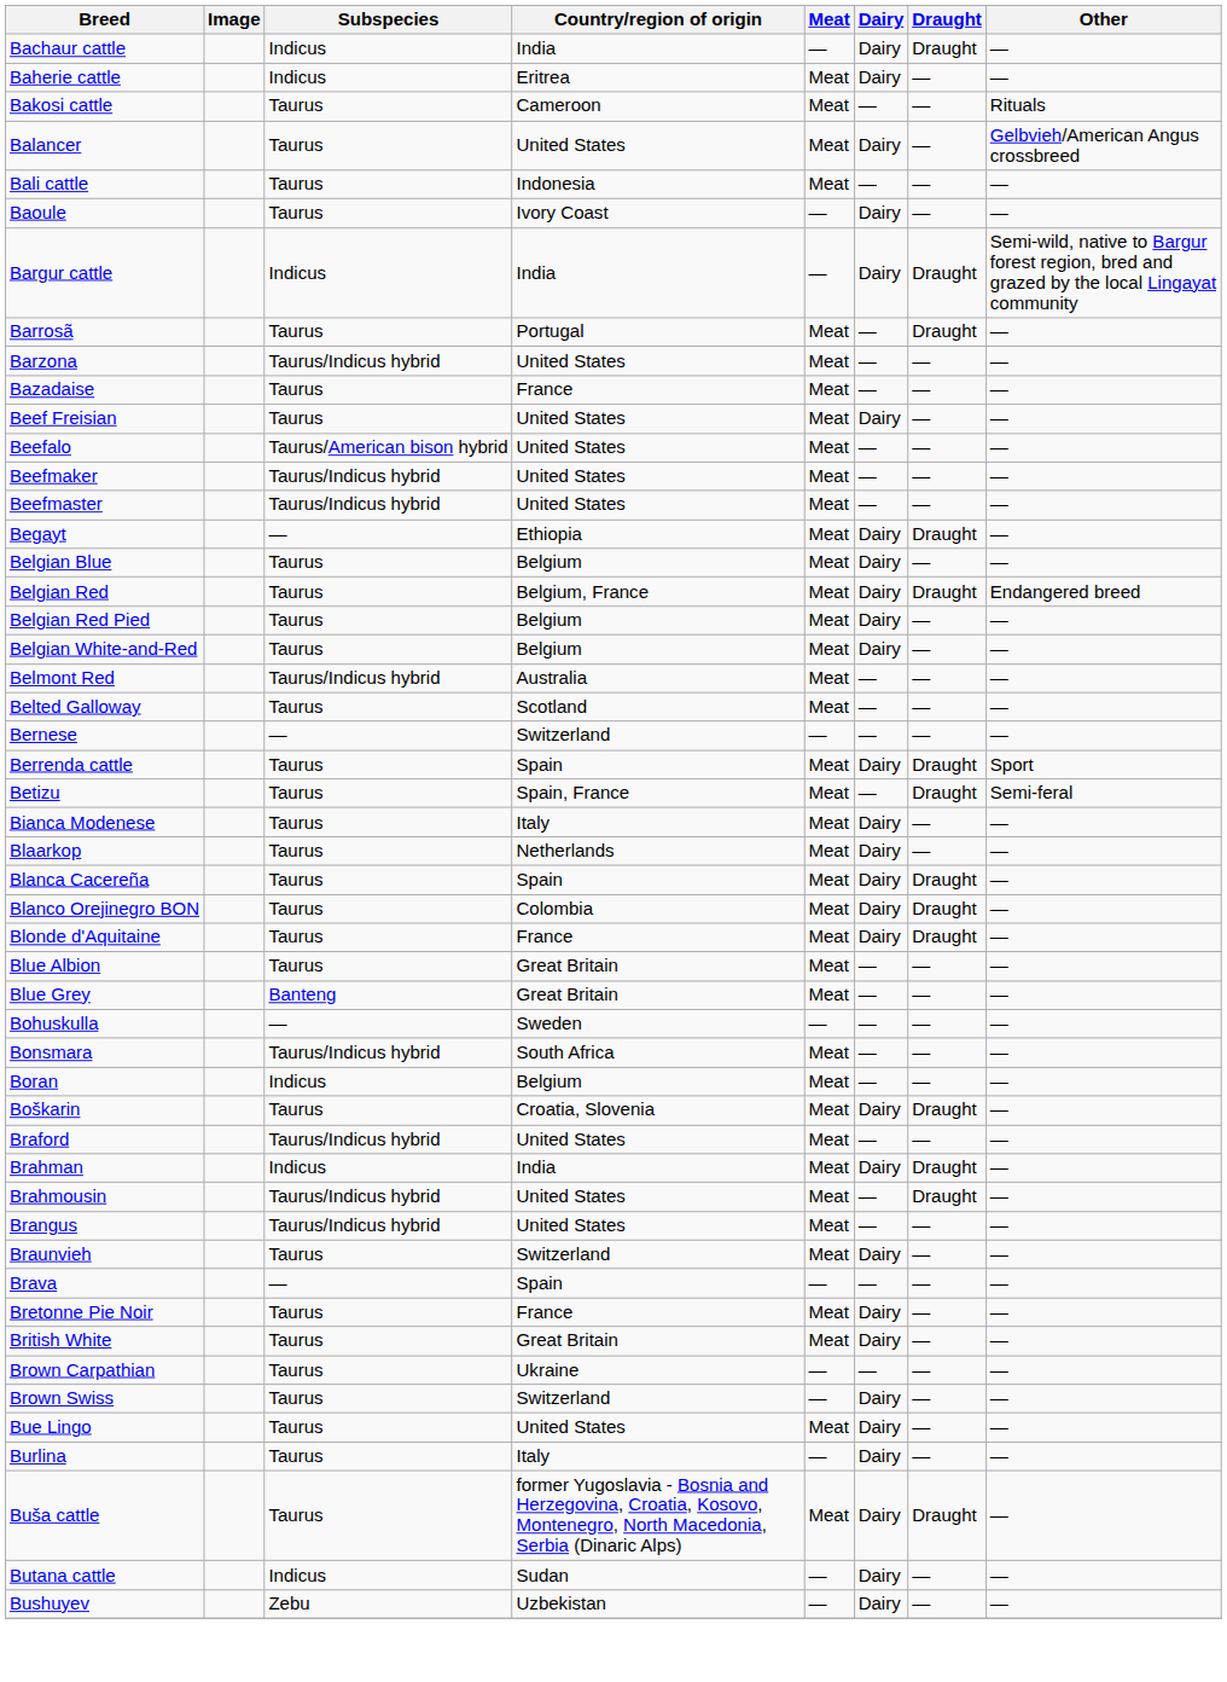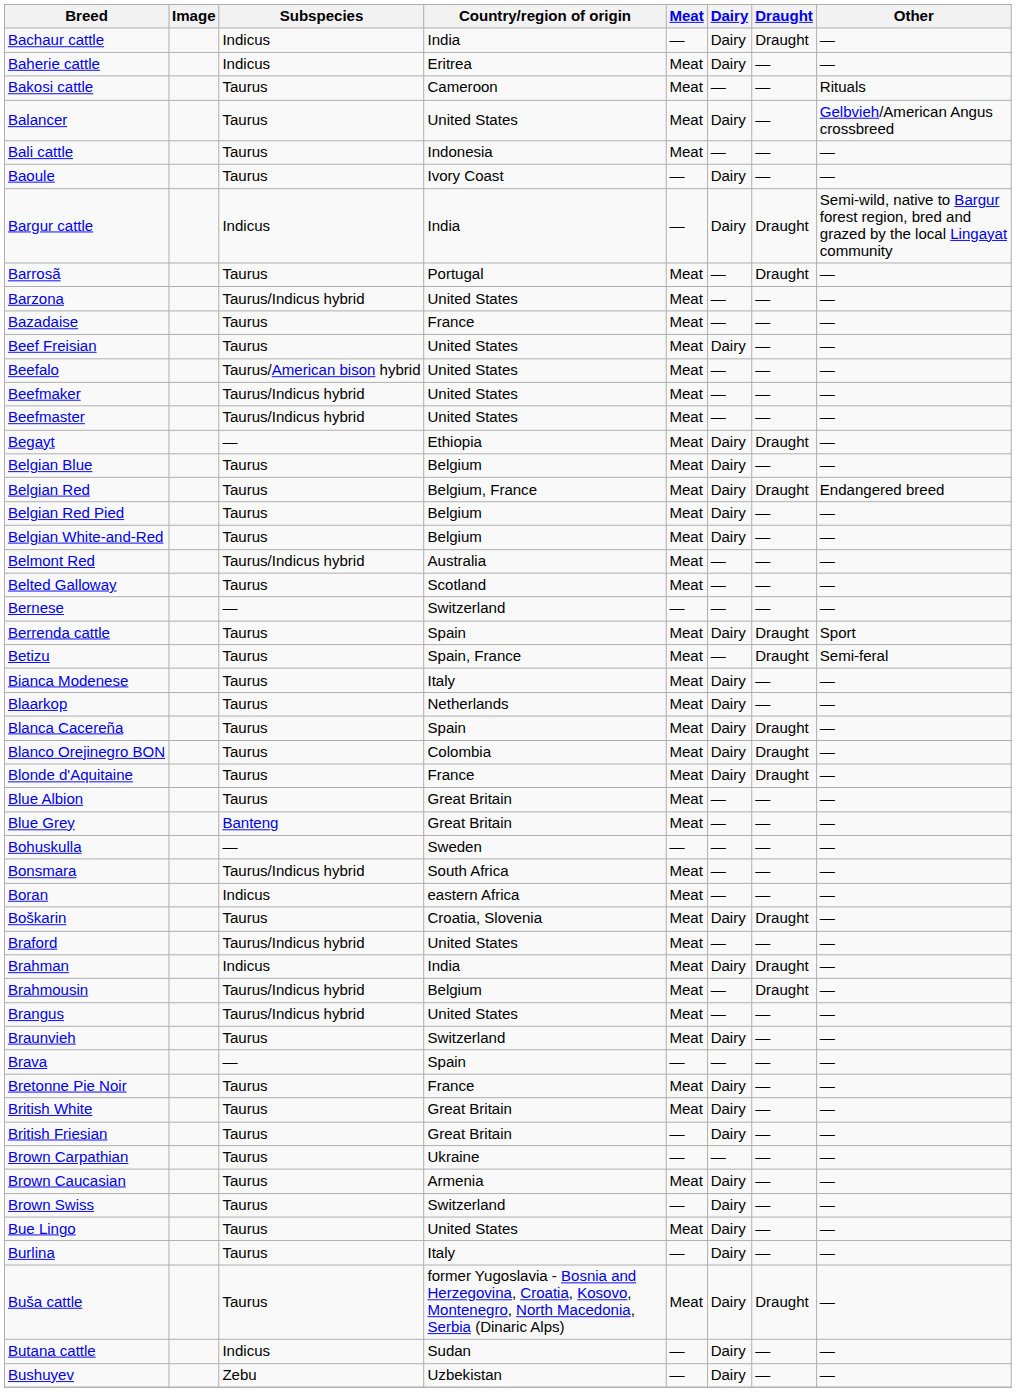 <table class="wikitable sortable">
 <tr>
 <th>Breed</th>
 <th>Image</th>
 <th>Subspecies</th>
 <th width=250>Country/region of origin</th>
 <th><a href='#'>Meat</a></th>
 <th><a href='#'>Dairy</a></th>
 <th><a href='#'>Draught</a></th>
 <th width=200>Other</th>
 </tr>
 <tr>
 <td><a href='#'>Bachaur cattle</a></td>
 <td></td>
 <td>Indicus</td>
 <td>India</td>
 <td>—</td>
 <td>Dairy</td>
 <td>Draught</td>
 <td>—</td>
 </tr>
 <tr>
 <td><a href='#'>Baherie cattle</a></td>
 <td></td>
 <td>Indicus</td>
 <td>Eritrea</td>
 <td>Meat</td>
 <td>Dairy</td>
 <td>—</td>
 <td>—</td>
 </tr>
 <tr>
 <td><a href='#'>Bakosi cattle</a></td>
 <td></td>
 <td>Taurus</td>
 <td>Cameroon</td>
 <td>Meat</td>
 <td>—</td>
 <td>—</td>
 <td>Rituals</td>
 </tr>
 <tr>
 <td><a href='#'>Balancer</a></td>
 <td></td>
 <td>Taurus</td>
 <td>United States</td>
 <td>Meat</td>
 <td>Dairy</td>
 <td>—</td>
 <td><a href='#'>Gelbvieh</a>/American Angus crossbreed</td>
 </tr>
 <tr>
 <td><a href='#'>Bali cattle</a></td>
 <td></td>
 <td>Taurus</td>
 <td>Indonesia</td>
 <td>Meat</td>
 <td>—</td>
 <td>—</td>
 <td>—</td>
 </tr>
 <tr>
 <td><a href='#'>Baoule</a></td>
 <td></td>
 <td>Taurus</td>
 <td>Ivory Coast</td>
 <td>—</td>
 <td>Dairy</td>
 <td>—</td>
 <td>—</td>
 </tr>
 <tr>
 <td><a href='#'>Bargur cattle</a></td>
 <td></td>
 <td>Indicus</td>
 <td>India</td>
 <td>—</td>
 <td>Dairy</td>
 <td>Draught</td>
 <td>Semi-wild, native to <a href='#'>Bargur</a> forest region, bred and grazed by the local <a href='#'>Lingayat</a> community</td>
 </tr>
 <tr>
 <td><a href='#'>Barrosã</a></td>
 <td></td>
 <td>Taurus</td>
 <td>Portugal</td>
 <td>Meat</td>
 <td>—</td>
 <td>Draught</td>
 <td>—</td>
 </tr>
 <tr>
 <td><a href='#'>Barzona</a></td>
 <td></td>
 <td>Taurus/Indicus hybrid</td>
 <td>United States</td>
 <td>Meat</td>
 <td>—</td>
 <td>—</td>
 <td>—</td>
 </tr>
 <tr>
 <td><a href='#'>Bazadaise</a></td>
 <td></td>
 <td>Taurus</td>
 <td>France</td>
 <td>Meat</td>
 <td>—</td>
 <td>—</td>
 <td>—</td>
 </tr>
 <tr>
 <td><a href='#'>Beef Freisian</a></td>
 <td></td>
 <td>Taurus</td>
 <td>United States</td>
 <td>Meat</td>
 <td>Dairy</td>
 <td>—</td>
 <td>—</td>
 </tr>
 <tr>
 <td><a href='#'>Beefalo</a></td>
 <td></td>
 <td>Taurus/<a href='#'>American bison</a> hybrid</td>
 <td>United States</td>
 <td>Meat</td>
 <td>—</td>
 <td>—</td>
 <td>—</td>
 </tr>
 <tr>
 <td><a href='#'>Beefmaker</a></td>
 <td></td>
 <td>Taurus/Indicus hybrid</td>
 <td>United States</td>
 <td>Meat</td>
 <td>—</td>
 <td>—</td>
 <td>—</td>
 </tr>
 <tr>
 <td><a href='#'>Beefmaster</a></td>
 <td></td>
 <td>Taurus/Indicus hybrid</td>
 <td>United States</td>
 <td>Meat</td>
 <td>—</td>
 <td>—</td>
 <td>—</td>
 </tr>
 <tr>
 <td><a href='#'>Begayt</a></td>
 <td></td>
 <td>—</td>
 <td>Ethiopia</td>
 <td>Meat</td>
 <td>Dairy</td>
 <td>Draught</td>
 <td>—</td>
 </tr>
 <tr>
 <td><a href='#'>Belgian Blue</a></td>
 <td></td>
 <td>Taurus</td>
 <td>Belgium</td>
 <td>Meat</td>
 <td>Dairy</td>
 <td>—</td>
 <td>—</td>
 </tr>
 <tr>
 <td><a href='#'>Belgian Red</a></td>
 <td></td>
 <td>Taurus</td>
 <td>Belgium, France</td>
 <td>Meat</td>
 <td>Dairy</td>
 <td>Draught</td>
 <td>Endangered breed</td>
 </tr>
 <tr>
 <td><a href='#'>Belgian Red Pied</a></td>
 <td></td>
 <td>Taurus</td>
 <td>Belgium</td>
 <td>Meat</td>
 <td>Dairy</td>
 <td>—</td>
 <td>—</td>
 </tr>
 <tr>
 <td><a href='#'>Belgian White-and-Red</a></td>
 <td></td>
 <td>Taurus</td>
 <td>Belgium</td>
 <td>Meat</td>
 <td>Dairy</td>
 <td>—</td>
 <td>—</td>
 </tr>
 <tr>
 <td><a href='#'>Belmont Red</a></td>
 <td></td>
 <td>Taurus/Indicus hybrid</td>
 <td>Australia</td>
 <td>Meat</td>
 <td>—</td>
 <td>—</td>
 <td>—</td>
 </tr>
 <tr>
 <td><a href='#'>Belted Galloway</a></td>
 <td></td>
 <td>Taurus</td>
 <td>Scotland</td>
 <td>Meat</td>
 <td>—</td>
 <td>—</td>
 <td>—</td>
 </tr>
 <tr>
 <td><a href='#'>Bernese</a></td>
 <td></td>
 <td>—</td>
 <td>Switzerland</td>
 <td>—</td>
 <td>—</td>
 <td>—</td>
 <td>—</td>
 </tr>
 <tr>
 <td><a href='#'>Berrenda cattle</a></td>
 <td></td>
 <td>Taurus</td>
 <td>Spain</td>
 <td>Meat</td>
 <td>Dairy</td>
 <td>Draught</td>
 <td>Sport</td>
 </tr>
 <tr>
 <td><a href='#'>Betizu</a></td>
 <td></td>
 <td>Taurus</td>
 <td>Spain, France</td>
 <td>Meat</td>
 <td>—</td>
 <td>Draught</td>
 <td>Semi-feral</td>
 </tr>
 <tr>
 <td><a href='#'>Bianca Modenese</a></td>
 <td></td>
 <td>Taurus</td>
 <td>Italy</td>
 <td>Meat</td>
 <td>Dairy</td>
 <td>—</td>
 <td>—</td>
 </tr>
 <tr>
 <td><a href='#'>Blaarkop</a></td>
 <td></td>
 <td>Taurus</td>
 <td>Netherlands</td>
 <td>Meat</td>
 <td>Dairy</td>
 <td>—</td>
 <td>—</td>
 </tr>
 <tr>
 <td><a href='#'>Blanca Cacereña</a></td>
 <td></td>
 <td>Taurus</td>
 <td>Spain</td>
 <td>Meat</td>
 <td>Dairy</td>
 <td>Draught</td>
 <td>—</td>
 </tr>
 <tr>
 <td><a href='#'>Blanco Orejinegro BON</a></td>
 <td></td>
 <td>Taurus</td>
 <td>Colombia</td>
 <td>Meat</td>
 <td>Dairy</td>
 <td>Draught</td>
 <td>—</td>
 </tr>
 <tr>
 <td><a href='#'>Blonde d'Aquitaine</a></td>
 <td></td>
 <td>Taurus</td>
 <td>France</td>
 <td>Meat</td>
 <td>Dairy</td>
 <td>Draught</td>
 <td>—</td>
 </tr>
 <tr>
 <td><a href='#'>Blue Albion</a></td>
 <td></td>
 <td>Taurus</td>
 <td>Great Britain</td>
 <td>Meat</td>
 <td>—</td>
 <td>—</td>
 <td>—</td>
 </tr>
 <tr>
 <td><a href='#'>Blue Grey</a></td>
 <td></td>
 <td><a href='#'>Banteng</a></td>
 <td>Great Britain</td>
 <td>Meat</td>
 <td>—</td>
 <td>—</td>
 <td>—</td>
 </tr>
 <tr>
 <td><a href='#'>Bohuskulla</a></td>
 <td></td>
 <td>—</td>
 <td>Sweden</td>
 <td>—</td>
 <td>—</td>
 <td>—</td>
 <td>—</td>
 </tr>
 <tr>
 <td><a href='#'>Bonsmara</a></td>
 <td></td>
 <td>Taurus/Indicus hybrid</td>
 <td>South Africa</td>
 <td>Meat</td>
 <td>—</td>
 <td>—</td>
 <td>—</td>
 </tr>
 <tr>
 <td><a href='#'>Boran</a></td>
 <td></td>
 <td>Indicus</td>
-<td>Belgium</td>
+<td>eastern Africa</td>
 <td>Meat</td>
 <td>—</td>
 <td>—</td>
 <td>—</td>
 </tr>
 <tr>
 <td><a href='#'>Boškarin</a></td>
 <td></td>
 <td>Taurus</td>
 <td>Croatia, Slovenia</td>
 <td>Meat</td>
 <td>Dairy</td>
 <td>Draught</td>
 <td>—</td>
 </tr>
 <tr>
 <td><a href='#'>Braford</a></td>
 <td></td>
 <td>Taurus/Indicus hybrid</td>
 <td>United States</td>
 <td>Meat</td>
 <td>—</td>
 <td>—</td>
 <td>—</td>
 </tr>
 <tr>
 <td><a href='#'>Brahman</a></td>
 <td></td>
 <td>Indicus</td>
 <td>India</td>
 <td>Meat</td>
 <td>Dairy</td>
 <td>Draught</td>
 <td>—</td>
 </tr>
 <tr>
 <td><a href='#'>Brahmousin</a></td>
 <td></td>
 <td>Taurus/Indicus  hybrid</td>
-<td>United States</td>
+<td>Belgium</td>
 <td>Meat</td>
 <td>—</td>
 <td>Draught</td>
 <td>—</td>
 </tr>
 <tr>
 <td><a href='#'>Brangus</a></td>
 <td></td>
 <td>Taurus/Indicus hybrid</td>
 <td>United States</td>
 <td>Meat</td>
 <td>—</td>
 <td>—</td>
 <td>—</td>
 </tr>
 <tr>
 <td><a href='#'>Braunvieh</a></td>
 <td></td>
 <td>Taurus</td>
 <td>Switzerland</td>
 <td>Meat</td>
 <td>Dairy</td>
 <td>—</td>
 <td>—</td>
 </tr>
 <tr>
 <td><a href='#'>Brava</a></td>
 <td></td>
 <td>—</td>
 <td>Spain</td>
 <td>—</td>
 <td>—</td>
 <td>—</td>
 <td>—</td>
 </tr>
 <tr>
 <td><a href='#'>Bretonne Pie Noir</a></td>
 <td></td>
 <td>Taurus</td>
 <td>France</td>
 <td>Meat</td>
 <td>Dairy</td>
 <td>—</td>
 <td>—</td>
 </tr>
 <tr>
 <td><a href='#'>British White</a></td>
 <td></td>
 <td>Taurus</td>
 <td>Great Britain</td>
 <td>Meat</td>
 <td>Dairy</td>
 <td>—</td>
 <td>—</td>
 </tr>
 <tr>
+<td><a href='#'>British Friesian</a></td>
+<td></td>
+<td>Taurus</td>
+<td>Great Britain</td>
+<td>—</td>
+<td>Dairy</td>
+<td>—</td>
+<td>—</td>
+</tr>
+<tr>
 <td><a href='#'>Brown Carpathian</a></td>
 <td></td>
 <td>Taurus</td>
 <td>Ukraine</td>
 <td>—</td>
 <td>—</td>
+<td>—</td>
+<td>—</td>
+</tr>
+<tr>
+<td><a href='#'>Brown Caucasian</a></td>
+<td></td>
+<td>Taurus</td>
+<td>Armenia</td>
+<td>Meat</td>
+<td>Dairy</td>
 <td>—</td>
 <td>—</td>
 </tr>
 <tr>
 <td><a href='#'>Brown Swiss</a></td>
 <td></td>
 <td>Taurus</td>
 <td>Switzerland</td>
 <td>—</td>
 <td>Dairy</td>
 <td>—</td>
 <td>—</td>
 </tr>
 <tr>
 <td><a href='#'>Bue Lingo</a></td>
 <td></td>
 <td>Taurus</td>
 <td>United States</td>
 <td>Meat</td>
 <td>Dairy</td>
 <td>—</td>
 <td>—</td>
 </tr>
 <tr>
 <td><a href='#'>Burlina</a></td>
 <td></td>
 <td>Taurus</td>
 <td>Italy</td>
 <td>—</td>
 <td>Dairy</td>
 <td>—</td>
 <td>—</td>
 </tr>
 <tr>
 <td><a href='#'>Buša cattle</a></td>
 <td></td>
 <td>Taurus</td>
 <td>former Yugoslavia -  <a href='#'>Bosnia and Herzegovina</a>, <a href='#'>Croatia</a>, <a href='#'>Kosovo</a>, <a href='#'>Montenegro</a>, <a href='#'>North Macedonia</a>, <a href='#'>Serbia</a> (Dinaric Alps)</td>
 <td>Meat</td>
 <td>Dairy</td>
 <td>Draught</td>
 <td>—</td>
 </tr>
 <tr>
 <td><a href='#'>Butana cattle</a></td>
 <td></td>
 <td>Indicus</td>
 <td>Sudan</td>
 <td>—</td>
 <td>Dairy</td>
 <td>—</td>
 <td>—</td>
 </tr>
 <tr>
 <td><a href='#'>Bushuyev</a></td>
 <td></td>
 <td>Zebu</td>
 <td>Uzbekistan</td>
 <td>—</td>
 <td>Dairy</td>
 <td>—</td>
 <td>—</td>
 </tr>
 <tr class="sortbottom">
 </tr>
 </table>
